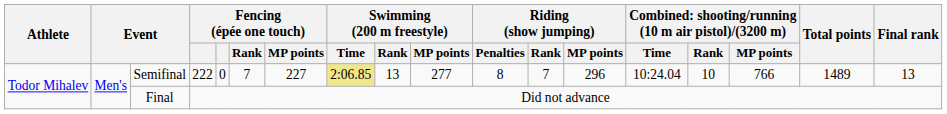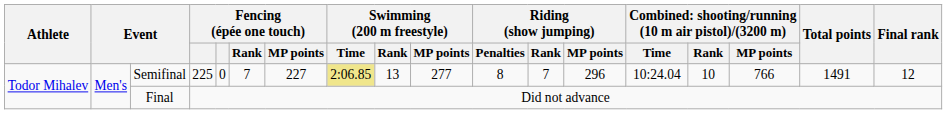 <table class="wikitable" style="font-size:90%">
 <tr>
 <th rowspan="2">Athlete</th>
 <th colspan="2" rowspan="2">Event</th>
 <th colspan=4>Fencing<br><span>(épée one touch)</span></th>
 <th colspan=3>Swimming<br><span>(200 m freestyle)</span></th>
 <th colspan=3>Riding<br><span>(show jumping)</span></th>
 <th colspan=3 nowrap>Combined: shooting/running<br><span>(10 m air pistol)/(3200 m)</span></th>
 <th rowspan=2 nowrap>Total points</th>
 <th rowspan=2 nowrap>Final rank</th>
 </tr>
 <tr style="font-size:95%">
 <th></th>
 <th></th>
 <th>Rank</th>
 <th nowrap>MP points</th>
 <th>Time</th>
 <th>Rank</th>
 <th nowrap>MP points</th>
 <th>Penalties</th>
 <th>Rank</th>
 <th nowrap>MP points</th>
 <th>Time</th>
 <th>Rank</th>
 <th nowrap>MP points</th>
 </tr>
 <tr align=center>
 <td align=left rowspan="2"><a href='#'>Todor Mihalev</a></td>
 <td align=left rowspan="2"><a href='#'>Men's</a></td>
 <td>Semifinal</td>
-<td>222</td>
+<td>225</td>
 <td>0</td>
 <td>7</td>
 <td>227</td>
 <td style="background: khaki;">2:06.85</td>
 <td>13</td>
 <td>277</td>
 <td>8</td>
 <td>7</td>
 <td>296</td>
 <td>10:24.04</td>
 <td>10</td>
 <td>766</td>
-<td>1489</td>
-<td>13</td>
+<td>1491</td>
+<td>12</td>
 </tr>
 <tr align="center">
 <td>Final</td>
 <td colspan="15">Did not advance</td>
 </tr>
 </table>
